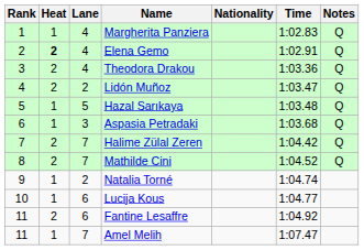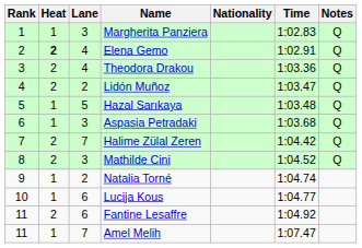 <table class="wikitable sortable" style="text-align:center">
 <tr>
 <th>Rank</th>
 <th>Heat</th>
 <th>Lane</th>
 <th>Name</th>
 <th>Nationality</th>
 <th>Time</th>
 <th>Notes</th>
 </tr>
 <tr bgcolor=ccffcc>
 <td>1</td>
 <td>1</td>
-<td>4</td>
+<td>3</td>
 <td align="left"><a href='#'>Margherita Panziera</a></td>
 <td align="left"></td>
 <td>1:02.83</td>
 <td>Q</td>
 </tr>
 <tr bgcolor="ccffcc">
 <td>2</td>
 <td><strong>2</strong></td>
 <td>4</td>
 <td align="left"><a href='#'>Elena Gemo</a></td>
 <td align="left"></td>
 <td>1:02.91</td>
 <td>Q</td>
 </tr>
 <tr bgcolor="ccffcc">
 <td>3</td>
 <td>2</td>
 <td>4</td>
 <td align="left"><a href='#'>Theodora Drakou</a></td>
 <td align="left"></td>
 <td>1:03.36</td>
 <td>Q</td>
 </tr>
 <tr bgcolor="ccffcc">
 <td>4</td>
 <td>2</td>
 <td>2</td>
 <td align="left"><a href='#'>Lidón Muñoz</a></td>
 <td align="left"></td>
 <td>1:03.47</td>
 <td>Q</td>
 </tr>
 <tr bgcolor="ccffcc">
 <td>5</td>
 <td>1</td>
 <td>5</td>
 <td align="left"><a href='#'>Hazal Sarıkaya</a></td>
 <td align="left"></td>
 <td>1:03.48</td>
 <td>Q</td>
 </tr>
 <tr bgcolor="ccffcc">
 <td>6</td>
 <td>1</td>
 <td>3</td>
 <td align="left"><a href='#'>Aspasia Petradaki</a></td>
 <td align="left"></td>
 <td>1:03.68</td>
 <td>Q</td>
 </tr>
 <tr bgcolor="ccffcc">
 <td>7</td>
 <td>2</td>
 <td>7</td>
 <td align="left"><a href='#'>Halime Zülal Zeren</a></td>
 <td align="left"></td>
 <td>1:04.42</td>
 <td>Q</td>
 </tr>
 <tr bgcolor="ccffcc">
 <td>8</td>
 <td>2</td>
-<td>7</td>
+<td>3</td>
 <td align="left"><a href='#'>Mathilde Cini</a></td>
 <td align="left"></td>
 <td>1:04.52</td>
 <td>Q</td>
 </tr>
 <tr>
 <td>9</td>
 <td>1</td>
 <td>2</td>
 <td align="left"><a href='#'>Natalia Torné</a></td>
 <td align="left"></td>
 <td>1:04.74</td>
 <td></td>
 </tr>
 <tr>
 <td>10</td>
 <td>1</td>
 <td>6</td>
 <td align="left"><a href='#'>Lucija Kous</a></td>
 <td align="left"></td>
 <td>1:04.77</td>
 <td></td>
 </tr>
 <tr>
 <td>11</td>
 <td>2</td>
 <td>6</td>
 <td align="left"><a href='#'>Fantine Lesaffre</a></td>
 <td align="left"></td>
 <td>1:04.92</td>
 <td></td>
 </tr>
 <tr>
 <td>11</td>
 <td>1</td>
 <td>7</td>
 <td align="left"><a href='#'>Amel Melih</a></td>
 <td align="left"></td>
 <td>1:07.47</td>
 <td></td>
 </tr>
 </table>
